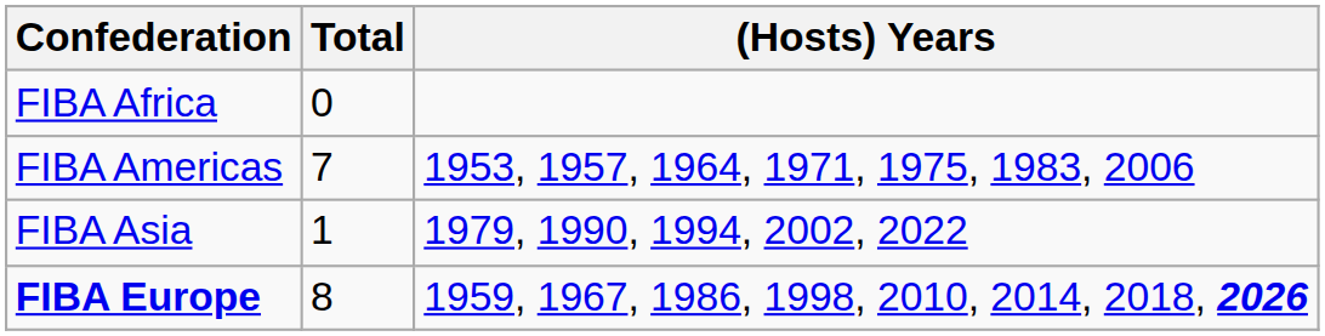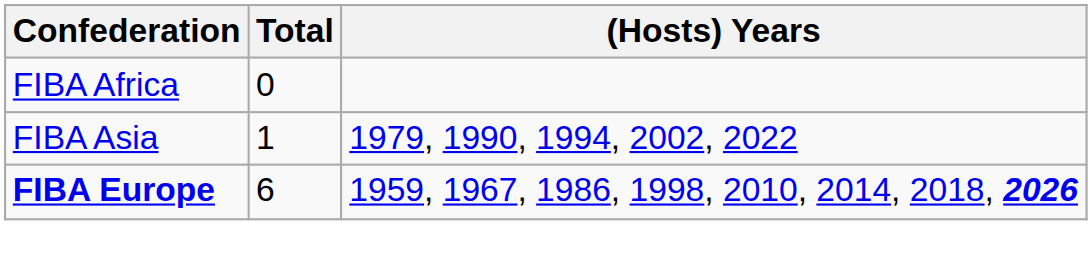 <table class="wikitable sortable" style="text-align:left">
 <tr>
 <th scope="row">Confederation</th>
 <th scope="col">Total</th>
 <th scope="col" class="unsortable">(Hosts) Years</th>
 </tr>
 <tr>
 <td><a href='#'>FIBA Africa</a></td>
 <td>0</td>
 <td> </td>
 </tr>
 <tr>
-<td><a href='#'>FIBA Americas</a></td>
-<td>7</td>
-<td> <a href='#'>1953</a>,  <a href='#'>1957</a>,  <a href='#'>1964</a>,  <a href='#'>1971</a>,  <a href='#'>1975</a>,  <a href='#'>1983</a>,  <a href='#'>2006</a></td>
-</tr>
-<tr>
 <td><a href='#'>FIBA Asia</a></td>
 <td>1</td>
 <td> <a href='#'>1979</a>,  <a href='#'>1990</a>,  <a href='#'>1994</a>,  <a href='#'>2002</a>,  <a href='#'>2022</a></td>
 </tr>
 <tr>
 <td><strong><a href='#'>FIBA Europe</a></strong></td>
-<td>8</td>
+<td>6</td>
 <td> <a href='#'>1959</a>,  <a href='#'>1967</a>,  <a href='#'>1986</a>,  <a href='#'>1998</a>,  <a href='#'>2010</a>,  <a href='#'>2014</a>,  <a href='#'>2018</a>,  <strong><em><a href='#'>2026</a></em></strong></td>
 </tr>
 </table>
